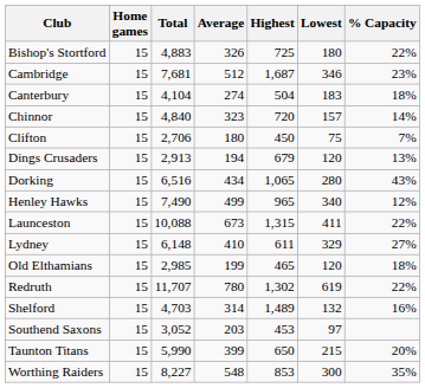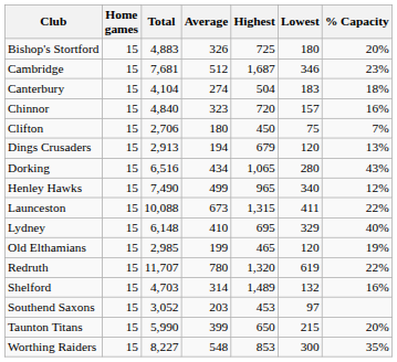 <table class="wikitable sortable" style="text-align:right">
 <tr>
 <th>Club</th>
 <th>Home<br>games</th>
 <th>Total</th>
 <th>Average</th>
 <th>Highest</th>
 <th>Lowest</th>
 <th>% Capacity</th>
 </tr>
 <tr>
 <td style="text-align:left">Bishop's Stortford</td>
 <td>15</td>
 <td>4,883</td>
 <td>326</td>
 <td>725</td>
 <td>180</td>
-<td>22%</td>
+<td>20%</td>
 </tr>
 <tr>
 <td style="text-align:left">Cambridge</td>
 <td>15</td>
 <td>7,681</td>
 <td>512</td>
 <td>1,687</td>
 <td>346</td>
 <td>23%</td>
 </tr>
 <tr>
 <td style="text-align:left">Canterbury</td>
 <td>15</td>
 <td>4,104</td>
 <td>274</td>
 <td>504</td>
 <td>183</td>
 <td>18%</td>
 </tr>
 <tr>
 <td style="text-align:left">Chinnor</td>
 <td>15</td>
 <td>4,840</td>
 <td>323</td>
 <td>720</td>
 <td>157</td>
-<td>14%</td>
+<td>16%</td>
 </tr>
 <tr>
 <td style="text-align:left">Clifton</td>
 <td>15</td>
 <td>2,706</td>
 <td>180</td>
 <td>450</td>
 <td>75</td>
 <td>7%</td>
 </tr>
 <tr>
 <td style="text-align:left">Dings Crusaders</td>
 <td>15</td>
 <td>2,913</td>
 <td>194</td>
 <td>679</td>
 <td>120</td>
 <td>13%</td>
 </tr>
 <tr>
 <td style="text-align:left">Dorking</td>
 <td>15</td>
 <td>6,516</td>
 <td>434</td>
 <td>1,065</td>
 <td>280</td>
 <td>43%</td>
 </tr>
 <tr>
 <td style="text-align:left">Henley Hawks</td>
 <td>15</td>
 <td>7,490</td>
 <td>499</td>
 <td>965</td>
 <td>340</td>
 <td>12%</td>
 </tr>
 <tr>
 <td style="text-align:left">Launceston</td>
 <td>15</td>
 <td>10,088</td>
 <td>673</td>
 <td>1,315</td>
 <td>411</td>
 <td>22%</td>
 </tr>
 <tr>
 <td style="text-align:left">Lydney</td>
 <td>15</td>
 <td>6,148</td>
 <td>410</td>
-<td>611</td>
+<td>695</td>
 <td>329</td>
-<td>27%</td>
+<td>40%</td>
 </tr>
 <tr>
 <td style="text-align:left">Old Elthamians</td>
 <td>15</td>
 <td>2,985</td>
 <td>199</td>
 <td>465</td>
 <td>120</td>
-<td>18%</td>
+<td>19%</td>
 </tr>
 <tr>
 <td style="text-align:left">Redruth</td>
 <td>15</td>
 <td>11,707</td>
 <td>780</td>
-<td>1,302</td>
+<td>1,320</td>
 <td>619</td>
 <td>22%</td>
 </tr>
 <tr>
 <td style="text-align:left">Shelford</td>
 <td>15</td>
 <td>4,703</td>
 <td>314</td>
 <td>1,489</td>
 <td>132</td>
 <td>16%</td>
 </tr>
 <tr>
 <td style="text-align:left">Southend Saxons</td>
 <td>15</td>
 <td>3,052</td>
 <td>203</td>
 <td>453</td>
 <td>97</td>
 <td></td>
 </tr>
 <tr>
 <td style="text-align:left">Taunton Titans</td>
 <td>15</td>
 <td>5,990</td>
 <td>399</td>
 <td>650</td>
 <td>215</td>
 <td>20%</td>
 </tr>
 <tr>
 <td style="text-align:left">Worthing Raiders</td>
 <td>15</td>
 <td>8,227</td>
 <td>548</td>
 <td>853</td>
 <td>300</td>
 <td>35%</td>
 </tr>
 </table>
